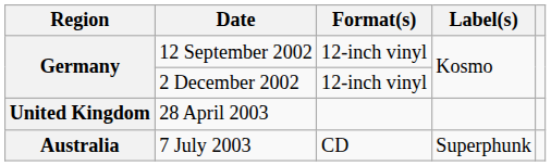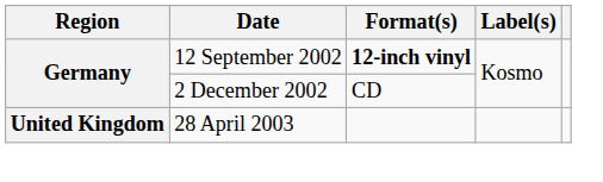 <table class="wikitable plainrowheaders">
 <tr>
 <th scope="col">Region</th>
 <th scope="col">Date</th>
 <th scope="col">Format(s)</th>
 <th scope="col">Label(s)</th>
 <th scope="col"></th>
 </tr>
 <tr>
 <th scope="row" rowspan="2">Germany</th>
 <td>12 September 2002</td>
-<td>12-inch vinyl</td>
+<td><strong>12-inch vinyl</strong></td>
 <td rowspan="2">Kosmo</td>
 <td align="center" rowspan="2"></td>
 </tr>
 <tr>
 <td>2 December 2002</td>
-<td>12-inch vinyl</td>
+<td>CD</td>
 </tr>
 <tr>
 <th scope="row">United Kingdom</th>
 <td>28 April 2003</td>
 <td></td>
 <td></td>
 <td align="center"></td>
 </tr>
-<tr>
-<th scope="row">Australia</th>
-<td>7 July 2003</td>
-<td>CD</td>
-<td>Superphunk</td>
-<td align="center"></td>
-</tr>
 </table>
